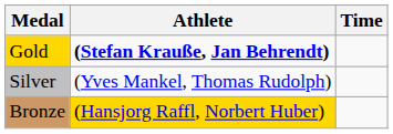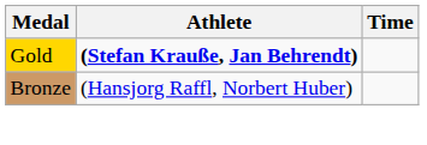 <table class="wikitable">
 <tr>
 <th>Medal</th>
 <th>Athlete</th>
 <th>Time</th>
 </tr>
 <tr>
 <td bgcolor="gold">Gold</td>
 <td><strong> (<a href='#'>Stefan Krauße</a>, <a href='#'>Jan Behrendt</a>)</strong></td>
 <td></td>
 </tr>
 <tr>
-<td bgcolor="silver">Silver</td>
-<td> (<a href='#'>Yves Mankel</a>, <a href='#'>Thomas Rudolph</a>)</td>
-<td></td>
-</tr>
-<tr>
 <td bgcolor="CC9966">Bronze</td>
-<td style="background: gold;"> (<a href='#'>Hansjorg Raffl</a>, <a href='#'>Norbert Huber</a>)</td>
+<td> (<a href='#'>Hansjorg Raffl</a>, <a href='#'>Norbert Huber</a>)</td>
 <td></td>
 </tr>
 </table>
